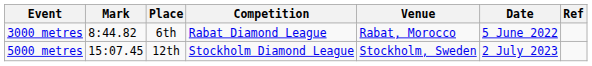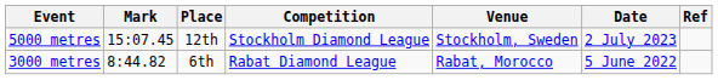 <table class="wikitable">
 <tr>
 <th>Event</th>
 <th>Mark</th>
 <th>Place</th>
 <th>Competition</th>
 <th>Venue</th>
 <th>Date</th>
 <th>Ref</th>
 </tr>
 <tr>
+<td><a href='#'>5000 metres</a></td>
+<td>15:07.45</td>
+<td style="text-align:center;">12th</td>
+<td><a href='#'>Stockholm Diamond League</a></td>
+<td><a href='#'>Stockholm, Sweden</a></td>
+<td><a href='#'>2 July 2023</a></td>
+<td></td>
+</tr>
+<tr>
 <td><a href='#'>3000 metres</a></td>
 <td>8:44.82</td>
 <td style="text-align:center;">6th</td>
 <td><a href='#'>Rabat Diamond League</a></td>
 <td><a href='#'>Rabat, Morocco</a></td>
 <td><a href='#'>5 June 2022</a></td>
 <td></td>
 </tr>
-<tr>
-<td><a href='#'>5000 metres</a></td>
-<td>15:07.45</td>
-<td style="text-align:center;">12th</td>
-<td><a href='#'>Stockholm Diamond League</a></td>
-<td><a href='#'>Stockholm, Sweden</a></td>
-<td><a href='#'>2 July 2023</a></td>
-<td></td>
-</tr>
 </table>
